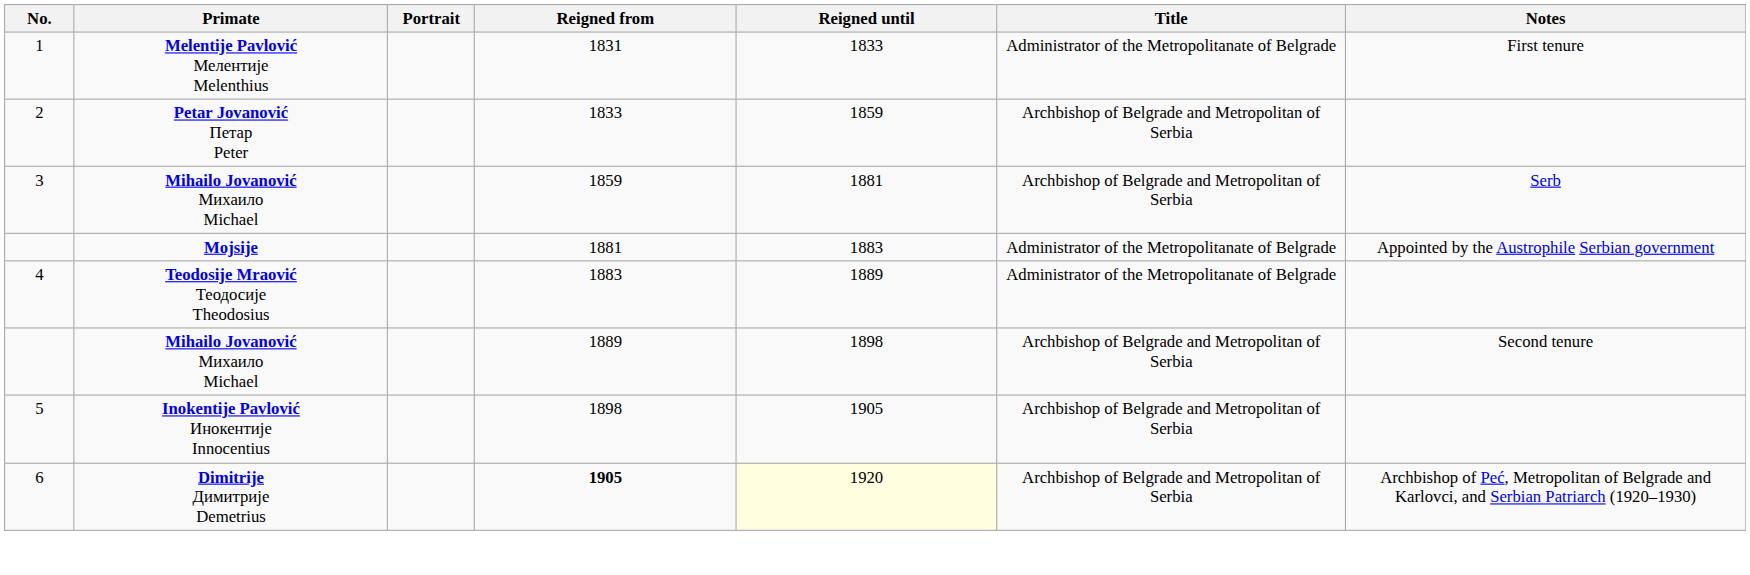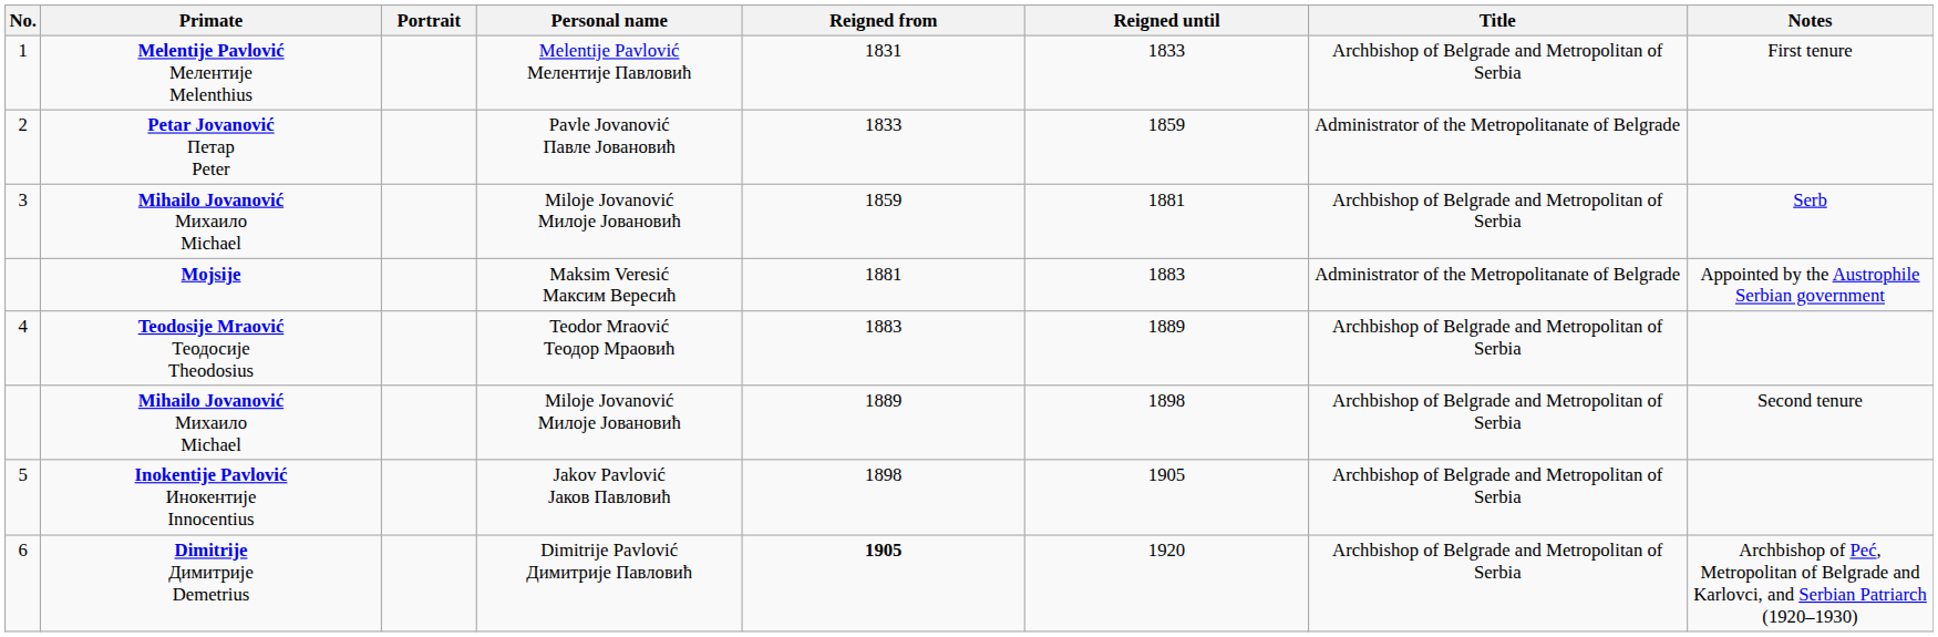 <table class="wikitable" style="text-align:center; font-size:95%; width:100%">
 <tr>
 <th width="3">No.</th>
 <th width="18%">Primate</th>
 <th width="5%">Portrait</th>
+<th width="14%">Personal name</th>
 <th width="15%">Reigned from</th>
 <th width="15%">Reigned until</th>
 <th width="20%">Title</th>
 <th width="23%">Notes</th>
 </tr>
 <tr valign="top">
 <td>1</td>
 <td><strong><a href='#'>Melentije Pavlović</a></strong><br>Мелентије<br>Melenthius</td>
 <td></td>
+<td><a href='#'>Melentije Pavlović</a><br>Мелентије Павловић</td>
 <td>1831</td>
 <td>1833</td>
-<td>Administrator of the Metropolitanate of Belgrade</td>
+<td>Archbishop of Belgrade and Metropolitan of Serbia</td>
 <td>First tenure</td>
 </tr>
 <tr valign="top">
 <td>2</td>
 <td><strong><a href='#'>Petar Jovanović</a></strong><br>Петар<br>Peter</td>
 <td></td>
+<td>Pavle Jovanović<br>Павле Јовановић</td>
 <td>1833</td>
 <td>1859</td>
-<td>Archbishop of Belgrade and Metropolitan of Serbia</td>
+<td>Administrator of the Metropolitanate of Belgrade</td>
 <td></td>
 </tr>
 <tr valign="top">
 <td>3</td>
 <td><strong><a href='#'>Mihailo Jovanović</a></strong><br>Михаило<br>Michael</td>
 <td></td>
+<td>Miloje Jovanović<br>Милоје Јовановић</td>
 <td>1859</td>
 <td>1881</td>
 <td>Archbishop of Belgrade and Metropolitan of Serbia</td>
 <td><a href='#'>Serb</a></td>
 </tr>
 <tr valign="top">
 <td></td>
 <td><strong><a href='#'>Mojsije</a></strong><br></td>
 <td></td>
+<td>Maksim Veresić<br>Максим Вересић</td>
 <td>1881</td>
 <td>1883</td>
 <td>Administrator of the Metropolitanate of Belgrade</td>
 <td>Appointed by the <a href='#'>Austrophile</a> <a href='#'>Serbian government</a></td>
 </tr>
 <tr valign="top">
 <td>4</td>
 <td><strong><a href='#'>Teodosije Mraović</a></strong><br>Теодосије<br>Theodosius</td>
 <td></td>
+<td>Teodor Mraović<br>Теодор Мраовић</td>
 <td>1883</td>
 <td>1889</td>
-<td>Administrator of the Metropolitanate of Belgrade</td>
+<td>Archbishop of Belgrade and Metropolitan of Serbia</td>
 <td></td>
 </tr>
 <tr valign="top">
 <td></td>
 <td><strong><a href='#'>Mihailo Jovanović</a></strong><br>Михаило<br>Michael</td>
 <td></td>
+<td>Miloje Jovanović<br>Милоје Јовановић</td>
 <td>1889</td>
 <td>1898</td>
 <td>Archbishop of Belgrade and Metropolitan of Serbia</td>
 <td>Second tenure</td>
 </tr>
 <tr valign="top">
 <td>5</td>
 <td><strong><a href='#'>Inokentije Pavlović</a></strong><br>Инокентије<br>Innocentius</td>
 <td></td>
+<td>Jakov Pavlović<br>Јаков Павловић</td>
 <td>1898</td>
 <td>1905</td>
 <td>Archbishop of Belgrade and Metropolitan of Serbia</td>
 <td></td>
 </tr>
 <tr valign="top">
 <td>6</td>
 <td><strong><a href='#'>Dimitrije</a></strong><br>Димитрије<br>Demetrius</td>
 <td></td>
+<td>Dimitrije Pavlović<br>Димитрије Павловић</td>
 <td><strong>1905</strong></td>
-<td style="background: lightyellow;">1920</td>
+<td>1920</td>
 <td>Archbishop of Belgrade and Metropolitan of Serbia</td>
 <td>Archbishop of <a href='#'>Peć</a>, Metropolitan of Belgrade and Karlovci, and <a href='#'>Serbian Patriarch</a> (1920–1930)</td>
 </tr>
 </table>
